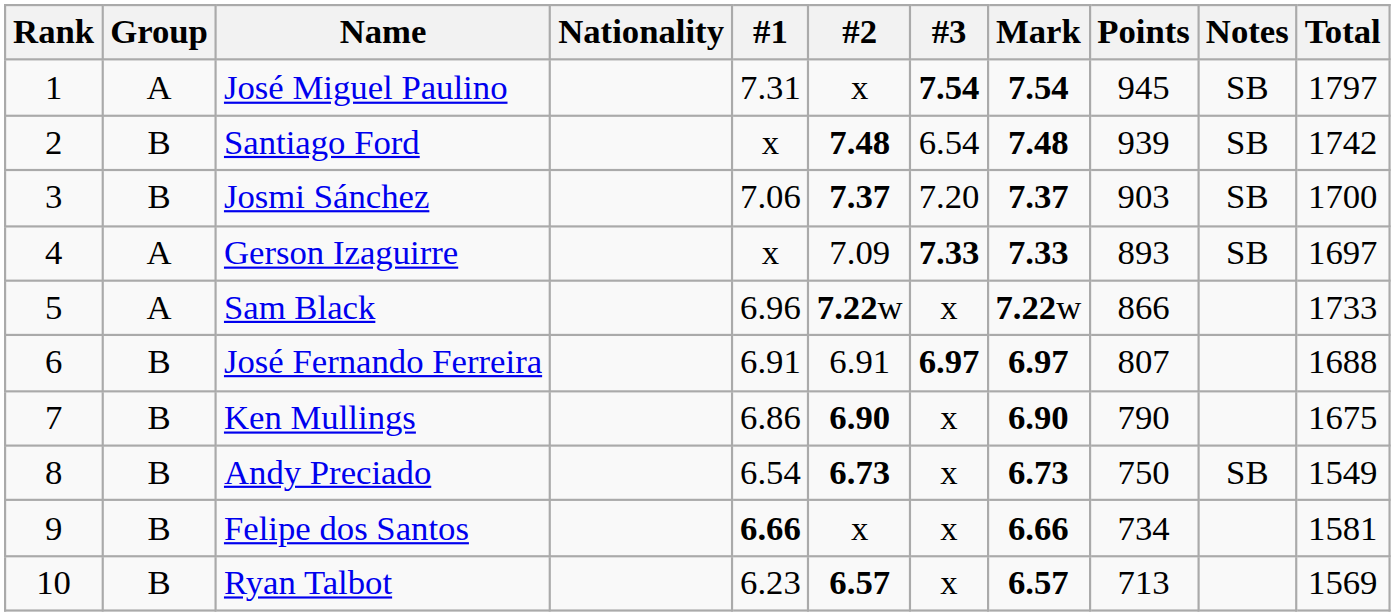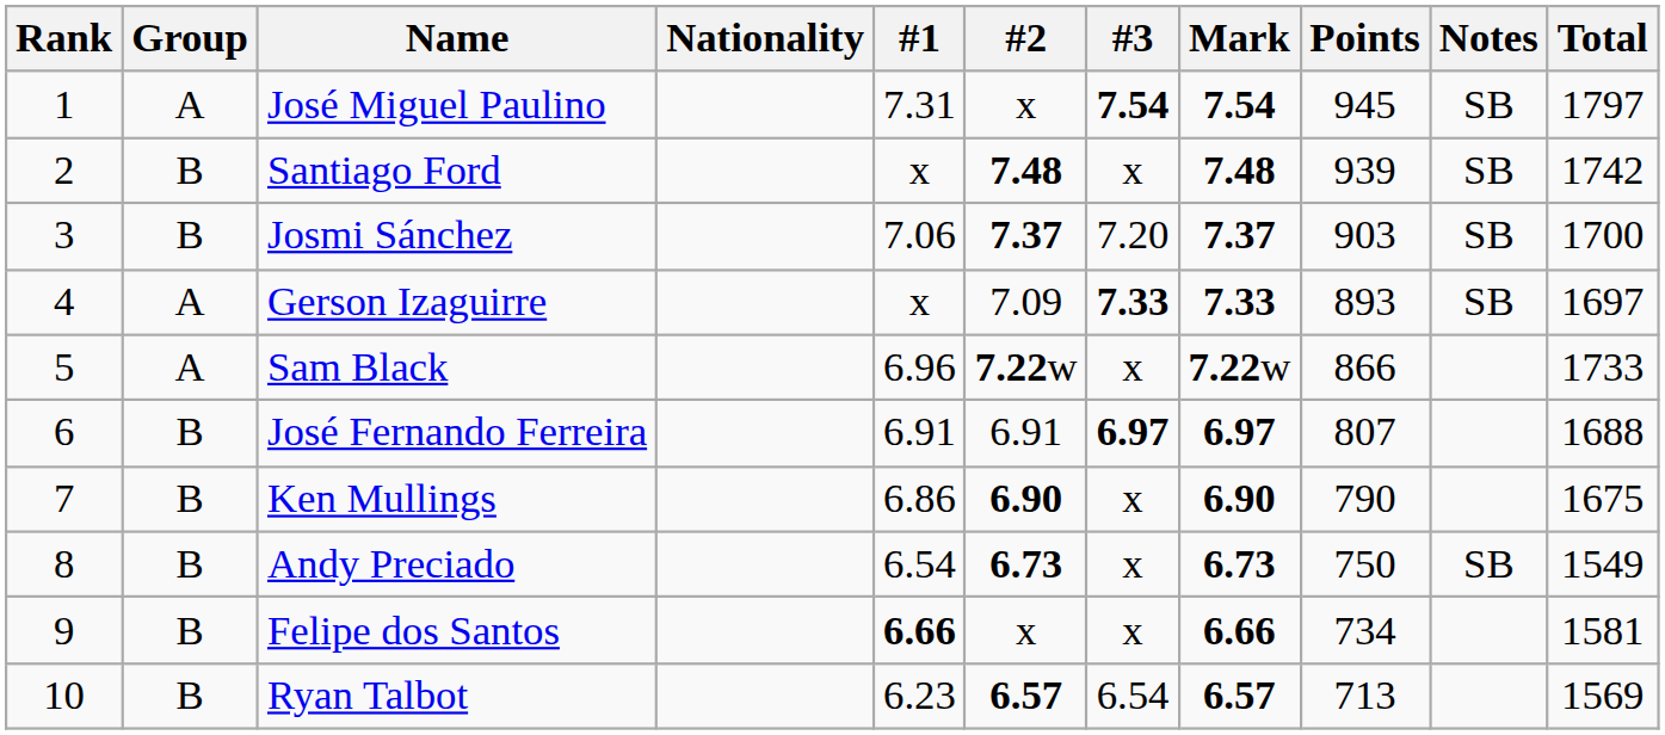 <table class="wikitable sortable" style="text-align:center">
 <tr>
 <th>Rank</th>
 <th>Group</th>
 <th>Name</th>
 <th>Nationality</th>
 <th>#1</th>
 <th>#2</th>
 <th>#3</th>
 <th>Mark</th>
 <th>Points</th>
 <th>Notes</th>
 <th>Total</th>
 </tr>
 <tr>
 <td>1</td>
 <td>A</td>
 <td align=left><a href='#'>José Miguel Paulino</a></td>
 <td align=left></td>
 <td>7.31</td>
 <td>x</td>
 <td><strong>7.54</strong></td>
 <td><strong>7.54</strong></td>
 <td>945</td>
 <td>SB</td>
 <td>1797</td>
 </tr>
 <tr>
 <td>2</td>
 <td>B</td>
 <td align=left><a href='#'>Santiago Ford</a></td>
 <td align=left></td>
 <td>x</td>
 <td><strong>7.48</strong></td>
-<td>6.54</td>
+<td>x</td>
 <td><strong>7.48</strong></td>
 <td>939</td>
 <td>SB</td>
 <td>1742</td>
 </tr>
 <tr>
 <td>3</td>
 <td>B</td>
 <td align=left><a href='#'>Josmi Sánchez</a></td>
 <td align=left></td>
 <td>7.06</td>
 <td><strong>7.37</strong></td>
 <td>7.20</td>
 <td><strong>7.37</strong></td>
 <td>903</td>
 <td>SB</td>
 <td>1700</td>
 </tr>
 <tr>
 <td>4</td>
 <td>A</td>
 <td align=left><a href='#'>Gerson Izaguirre</a></td>
 <td align=left></td>
 <td>x</td>
 <td>7.09</td>
 <td><strong>7.33</strong></td>
 <td><strong>7.33</strong></td>
 <td>893</td>
 <td>SB</td>
 <td>1697</td>
 </tr>
 <tr>
 <td>5</td>
 <td>A</td>
 <td align=left><a href='#'>Sam Black</a></td>
 <td align=left></td>
 <td>6.96</td>
 <td><strong>7.22</strong>w</td>
 <td>x</td>
 <td><strong>7.22</strong>w</td>
 <td>866</td>
 <td></td>
 <td>1733</td>
 </tr>
 <tr>
 <td>6</td>
 <td>B</td>
 <td align=left><a href='#'>José Fernando Ferreira</a></td>
 <td align=left></td>
 <td>6.91</td>
 <td>6.91</td>
 <td><strong>6.97</strong></td>
 <td><strong>6.97</strong></td>
 <td>807</td>
 <td></td>
 <td>1688</td>
 </tr>
 <tr>
 <td>7</td>
 <td>B</td>
 <td align=left><a href='#'>Ken Mullings</a></td>
 <td align=left></td>
 <td>6.86</td>
 <td><strong>6.90</strong></td>
 <td>x</td>
 <td><strong>6.90</strong></td>
 <td>790</td>
 <td></td>
 <td>1675</td>
 </tr>
 <tr>
 <td>8</td>
 <td>B</td>
 <td align=left><a href='#'>Andy Preciado</a></td>
 <td align=left></td>
 <td>6.54</td>
 <td><strong>6.73</strong></td>
 <td>x</td>
 <td><strong>6.73</strong></td>
 <td>750</td>
 <td>SB</td>
 <td>1549</td>
 </tr>
 <tr>
 <td>9</td>
 <td>B</td>
 <td align=left><a href='#'>Felipe dos Santos</a></td>
 <td align=left></td>
 <td><strong>6.66</strong></td>
 <td>x</td>
 <td>x</td>
 <td><strong>6.66</strong></td>
 <td>734</td>
 <td></td>
 <td>1581</td>
 </tr>
 <tr>
 <td>10</td>
 <td>B</td>
 <td align=left><a href='#'>Ryan Talbot</a></td>
 <td align=left></td>
 <td>6.23</td>
 <td><strong>6.57</strong></td>
-<td>x</td>
+<td>6.54</td>
 <td><strong>6.57</strong></td>
 <td>713</td>
 <td></td>
 <td>1569</td>
 </tr>
 </table>
